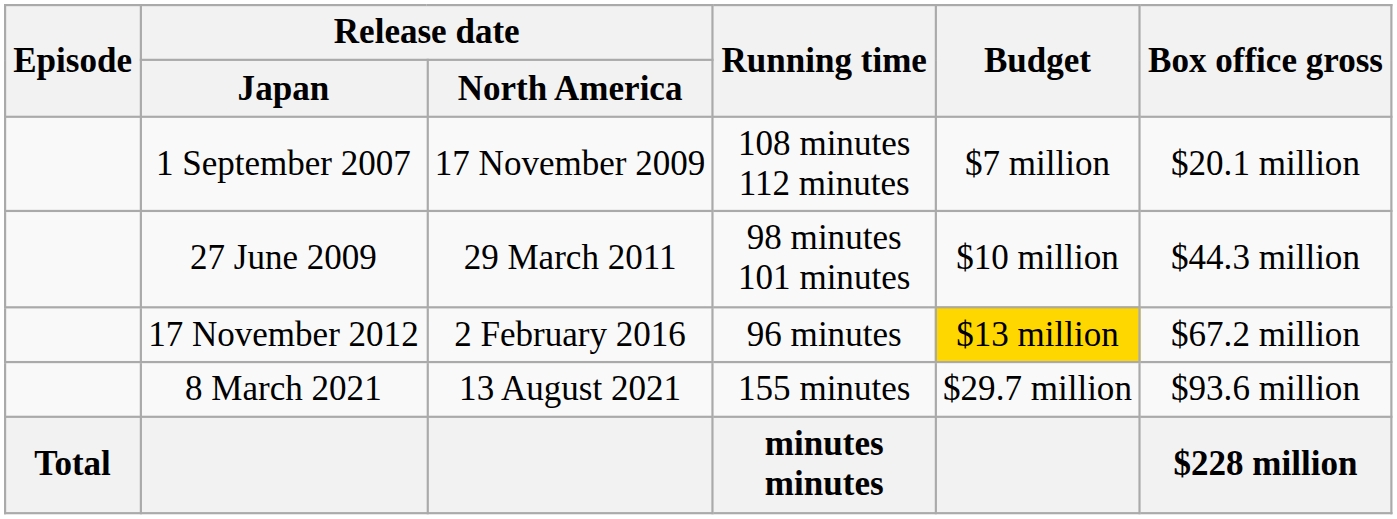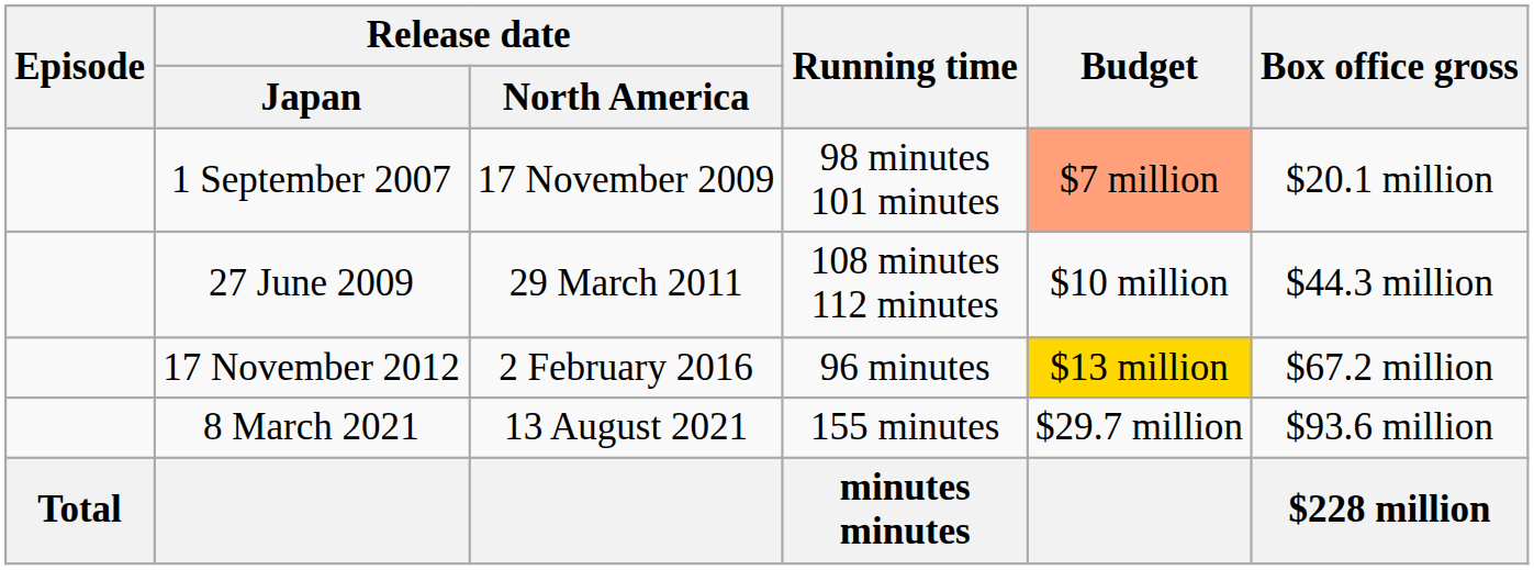 <table class="wikitable">
 <tr>
 <th rowspan="2">Episode</th>
 <th colspan="2">Release date</th>
 <th rowspan="2">Running time</th>
 <th rowspan="2">Budget<br></th>
 <th rowspan="2">Box office gross</th>
 </tr>
 <tr>
 <th>Japan</th>
 <th>North America</th>
 </tr>
 <tr>
 <td></td>
 <td style="text-align:center;">1 September 2007</td>
 <td style="text-align:center;">17 November 2009</td>
-<td style="text-align:center;">108 minutes <br>112 minutes </td>
-<td style="text-align:center;">$7 million</td>
+<td style="text-align:center;">98 minutes <br>101 minutes </td>
+<td style="background: lightsalmon; text-align:center;">$7 million</td>
 <td style="text-align:center;">$20.1 million</td>
 </tr>
 <tr>
 <td></td>
 <td style="text-align:center;">27 June 2009</td>
 <td style="text-align:center;">29 March 2011</td>
-<td style="text-align:center;">98 minutes <br>101 minutes </td>
+<td style="text-align:center;">108 minutes <br>112 minutes </td>
 <td style="text-align:center;">$10 million</td>
 <td style="text-align:center;">$44.3 million</td>
 </tr>
 <tr>
 <td></td>
 <td style="text-align:center;">17 November 2012</td>
 <td style="text-align:center;">2 February 2016</td>
 <td style="text-align:center;">96 minutes</td>
 <td style="background: gold; text-align:center;">$13 million</td>
 <td style="text-align:center;">$67.2 million</td>
 </tr>
 <tr>
 <td></td>
 <td style="text-align:center;">8 March 2021</td>
 <td style="text-align:center;">13 August 2021</td>
 <td style="text-align:center;">155 minutes</td>
 <td style="text-align:center;">$29.7 million</td>
 <td style="text-align:center;">$93.6 million</td>
 </tr>
 <tr>
 <th>Total</th>
 <th></th>
 <th></th>
 <th>minutes <br>minutes </th>
 <th></th>
 <th>$228 million</th>
 </tr>
 </table>
